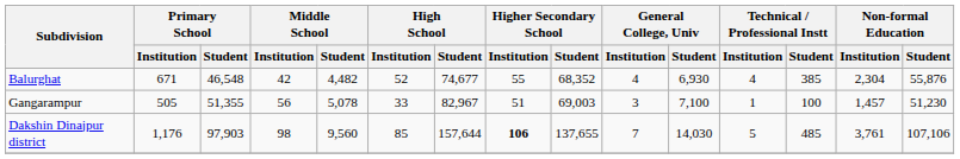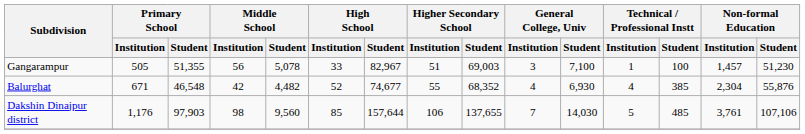 <table class="wikitable" style="text-align:center;font-size: 9pt">
 <tr>
 <th width="110" rowspan="2">Subdivision</th>
 <th colspan="2">Primary<br>School</th>
 <th colspan="2">Middle<br>School</th>
 <th colspan="2">High<br>School</th>
 <th colspan="2">Higher Secondary<br>School</th>
 <th colspan="2">General<br>College, Univ</th>
 <th colspan="2">Technical /<br>Professional Instt</th>
 <th colspan="2">Non-formal<br>Education</th>
 </tr>
 <tr>
 <th width="30">Institution</th>
 <th width="30">Student</th>
 <th width="30">Institution</th>
 <th width="30">Student</th>
 <th width="30">Institution</th>
 <th width="30">Student</th>
 <th width="30">Institution</th>
 <th width="30">Student</th>
 <th width="30">Institution</th>
 <th width="30">Student</th>
 <th width="30">Institution</th>
 <th width="30">Student</th>
 <th width="30">Institution</th>
 <th width="30">Student<br></th>
 </tr>
 <tr>
+<td align=left>Gangarampur</td>
+<td align="center">505</td>
+<td align="center">51,355</td>
+<td align="center">56</td>
+<td align="center">5,078</td>
+<td align="center">33</td>
+<td align="center">82,967</td>
+<td align="center">51</td>
+<td align="center">69,003</td>
+<td align="center">3</td>
+<td align="center">7,100</td>
+<td align="center">1</td>
+<td align="center">100</td>
+<td align="center">1,457</td>
+<td align="center">51,230</td>
+</tr>
+<tr>
 <td align=left><a href='#'>Balurghat</a></td>
 <td align="center">671</td>
 <td align="center">46,548</td>
 <td align="center">42</td>
 <td align="center">4,482</td>
 <td align="center">52</td>
 <td align="center">74,677</td>
 <td align="center">55</td>
 <td align="center">68,352</td>
 <td align="center">4</td>
 <td align="center">6,930</td>
 <td align="center">4</td>
 <td align="center">385</td>
 <td align="center">2,304</td>
 <td align="center">55,876</td>
 </tr>
 <tr>
-<td align=left>Gangarampur</td>
-<td align="center">505</td>
-<td align="center">51,355</td>
-<td align="center">56</td>
-<td align="center">5,078</td>
-<td align="center">33</td>
-<td align="center">82,967</td>
-<td align="center">51</td>
-<td align="center">69,003</td>
-<td align="center">3</td>
-<td align="center">7,100</td>
-<td align="center">1</td>
-<td align="center">100</td>
-<td align="center">1,457</td>
-<td align="center">51,230</td>
-</tr>
-<tr>
 <td align=left><a href='#'>Dakshin Dinajpur district</a></td>
 <td align="center">1,176</td>
 <td align="center">97,903</td>
 <td align="center">98</td>
 <td align="center">9,560</td>
 <td align="center">85</td>
 <td align="center">157,644</td>
-<td align="center"><strong>106</strong></td>
+<td align="center">106</td>
 <td align="center">137,655</td>
 <td align="center">7</td>
 <td align="center">14,030</td>
 <td align="center">5</td>
 <td align="center">485</td>
 <td align="center">3,761</td>
 <td align="center">107,106</td>
 </tr>
 <tr>
 </tr>
 </table>
